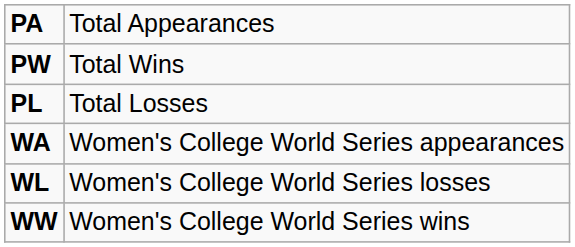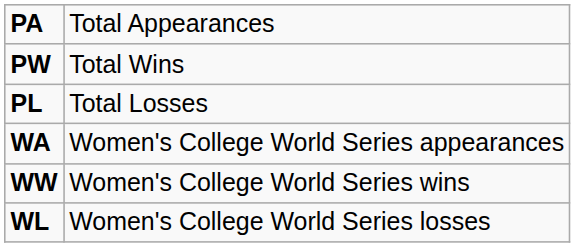 <table class="wikitable">
 <tr>
 <td><strong>PA</strong></td>
 <td>Total Appearances</td>
 </tr>
 <tr>
 <td><strong>PW</strong></td>
 <td>Total Wins</td>
 </tr>
 <tr>
 <td><strong>PL</strong></td>
 <td>Total Losses</td>
 </tr>
 <tr>
 <td><strong>WA</strong></td>
 <td>Women's College World Series appearances</td>
 </tr>
 <tr>
+<td><strong>WW</strong></td>
+<td>Women's College World Series wins</td>
+</tr>
+<tr>
 <td><strong>WL</strong></td>
 <td>Women's College World Series losses</td>
 </tr>
-<tr>
-<td><strong>WW</strong></td>
-<td>Women's College World Series wins</td>
-</tr>
 </table>
